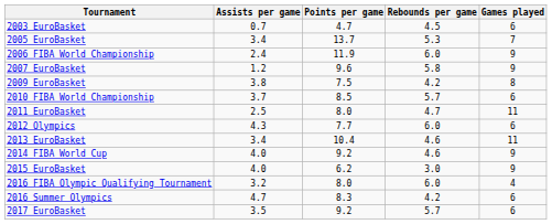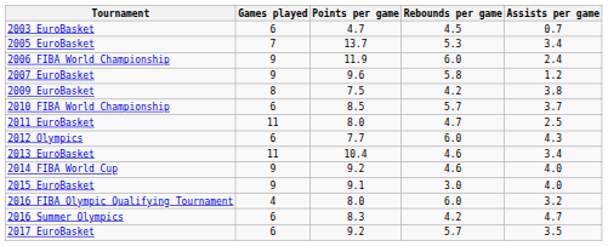 <table class="wikitable">
 <tr>
 <th>Tournament</th>
-<th>Assists per game</th>
+<th>Games played</th>
 <th>Points per game</th>
 <th>Rebounds per game</th>
-<th>Games played</th>
+<th>Assists per game</th>
 </tr>
 <tr>
 <td><a href='#'>2003 EuroBasket</a></td>
-<td align="center">0.7</td>
+<td align="center">6</td>
 <td align="center">4.7</td>
 <td align="center">4.5</td>
-<td align="center">6</td>
+<td align="center">0.7</td>
 </tr>
 <tr>
 <td><a href='#'>2005 EuroBasket</a></td>
-<td align="center">3.4</td>
+<td align="center">7</td>
 <td align="center">13.7</td>
 <td align="center">5.3</td>
-<td align="center">7</td>
+<td align="center">3.4</td>
 </tr>
 <tr>
 <td><a href='#'>2006 FIBA World Championship</a></td>
-<td align="center">2.4</td>
+<td align="center">9</td>
 <td align="center">11.9</td>
 <td align="center">6.0</td>
-<td align="center">9</td>
+<td align="center">2.4</td>
 </tr>
 <tr>
 <td><a href='#'>2007 EuroBasket</a></td>
-<td align="center">1.2</td>
+<td align="center">9</td>
 <td align="center">9.6</td>
 <td align="center">5.8</td>
-<td align="center">9</td>
+<td align="center">1.2</td>
 </tr>
 <tr>
 <td><a href='#'>2009 EuroBasket</a></td>
-<td align="center">3.8</td>
+<td align="center">8</td>
 <td align="center">7.5</td>
 <td align="center">4.2</td>
-<td align="center">8</td>
+<td align="center">3.8</td>
 </tr>
 <tr>
 <td><a href='#'>2010 FIBA World Championship</a></td>
-<td align="center">3.7</td>
+<td align="center">6</td>
 <td align="center">8.5</td>
 <td align="center">5.7</td>
-<td align="center">6</td>
+<td align="center">3.7</td>
 </tr>
 <tr>
 <td><a href='#'>2011 EuroBasket</a></td>
-<td align="center">2.5</td>
+<td align="center">11</td>
 <td align="center">8.0</td>
 <td align="center">4.7</td>
-<td align="center">11</td>
+<td align="center">2.5</td>
 </tr>
 <tr>
 <td><a href='#'>2012 Olympics</a></td>
-<td align="center">4.3</td>
+<td align="center">6</td>
 <td align="center">7.7</td>
 <td align="center">6.0</td>
-<td align="center">6</td>
+<td align="center">4.3</td>
 </tr>
 <tr>
 <td><a href='#'>2013 EuroBasket</a></td>
-<td align="center">3.4</td>
+<td align="center">11</td>
 <td align="center">10.4</td>
 <td align="center">4.6</td>
-<td align="center">11</td>
+<td align="center">3.4</td>
 </tr>
 <tr>
 <td><a href='#'>2014 FIBA World Cup</a></td>
-<td align="center">4.0</td>
+<td align="center">9</td>
 <td align="center">9.2</td>
 <td align="center">4.6</td>
-<td align="center">9</td>
+<td align="center">4.0</td>
 </tr>
 <tr>
 <td><a href='#'>2015 EuroBasket</a></td>
+<td align="center">9</td>
+<td align="center">9.1</td>
+<td align="center">3.0</td>
 <td align="center">4.0</td>
-<td align="center">6.2</td>
-<td align="center">3.0</td>
-<td align="center">9</td>
 </tr>
 <tr>
 <td><a href='#'>2016 FIBA Olympic Qualifying Tournament</a></td>
-<td align="center">3.2</td>
+<td align="center">4</td>
 <td align="center">8.0</td>
 <td align="center">6.0</td>
-<td align="center">4</td>
+<td align="center">3.2</td>
 </tr>
 <tr>
 <td><a href='#'>2016 Summer Olympics</a></td>
-<td align="center">4.7</td>
+<td align="center">6</td>
 <td align="center">8.3</td>
 <td align="center">4.2</td>
-<td align="center">6</td>
+<td align="center">4.7</td>
 </tr>
 <tr>
 <td><a href='#'>2017 EuroBasket</a></td>
-<td align="center">3.5</td>
+<td align="center">6</td>
 <td align="center">9.2</td>
 <td align="center">5.7</td>
-<td align="center">6</td>
+<td align="center">3.5</td>
 </tr>
 </table>
